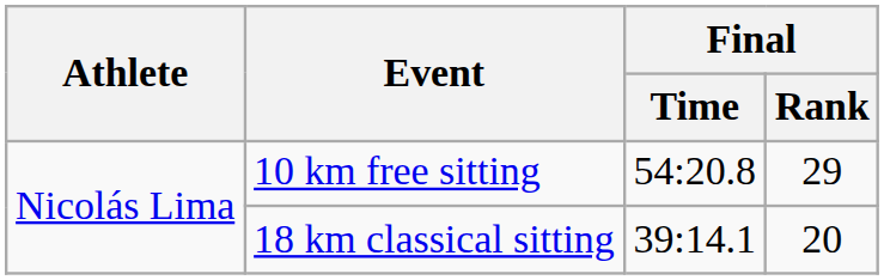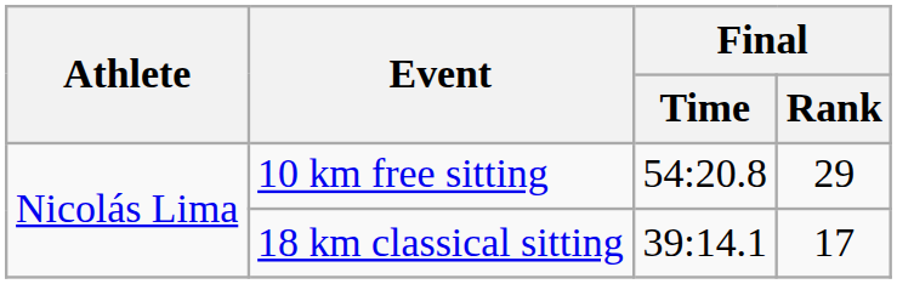 <table class="wikitable" style="font-size:90%">
 <tr>
 <th rowspan="2">Athlete</th>
 <th rowspan="2">Event</th>
 <th colspan="3">Final</th>
 </tr>
 <tr>
 <th>Time</th>
 <th>Rank</th>
 </tr>
 <tr align=center>
 <td align=left rowspan=2><a href='#'>Nicolás Lima</a></td>
 <td align=left><a href='#'>10 km free sitting</a></td>
 <td>54:20.8</td>
 <td>29</td>
 </tr>
 <tr align=center>
 <td align=left><a href='#'>18 km classical sitting</a></td>
 <td>39:14.1</td>
-<td>20</td>
+<td>17</td>
 </tr>
 </table>
